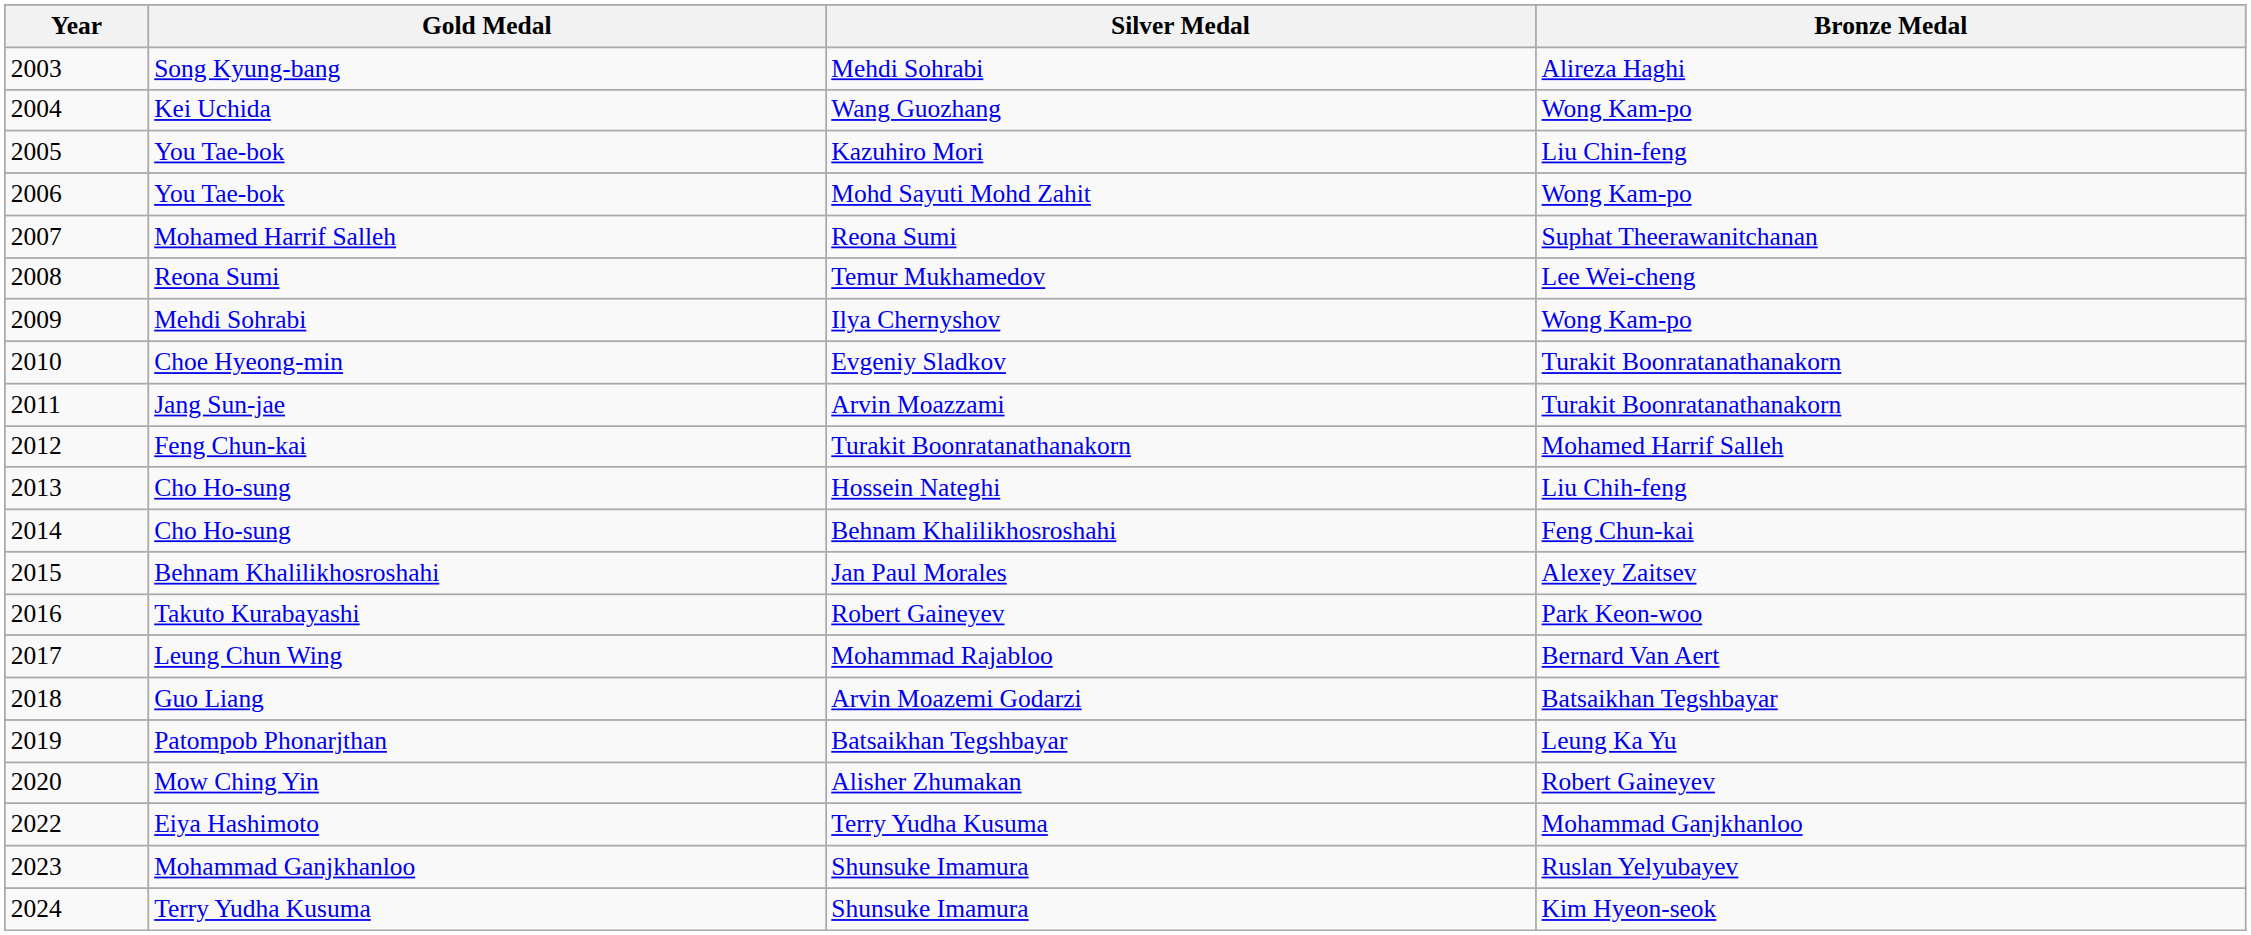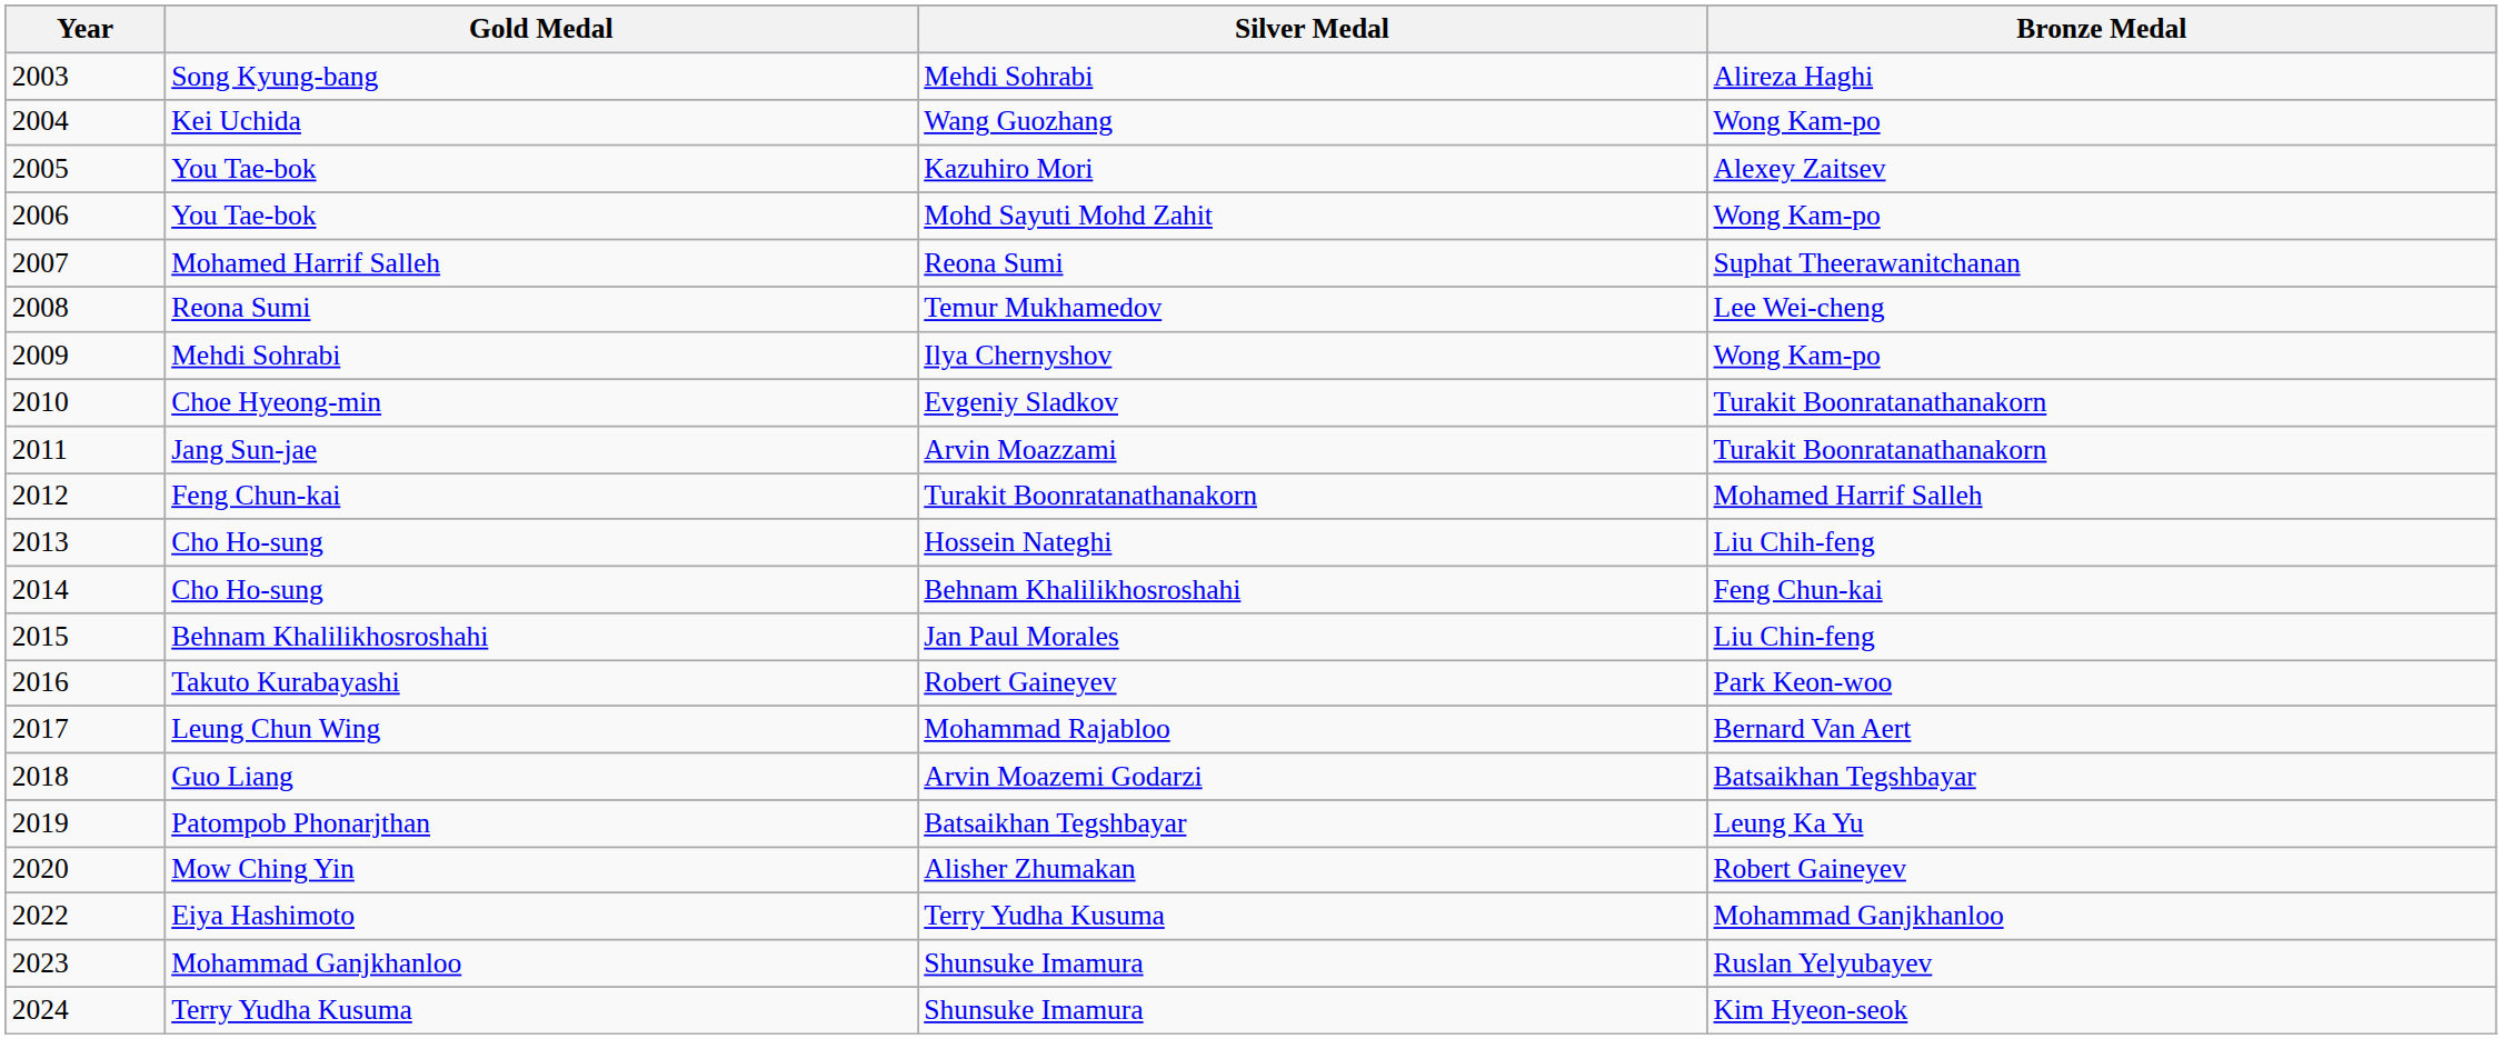 <table class=wikitable style="font-size:90%" width="80%">
 <tr style="background:#ccccff;">
 <th>Year</th>
 <th> <strong>Gold Medal</strong></th>
 <th> <strong>Silver Medal</strong></th>
 <th> <strong>Bronze Medal</strong></th>
 </tr>
 <tr>
 <td>2003</td>
 <td> <a href='#'>Song Kyung-bang</a></td>
 <td> <a href='#'>Mehdi Sohrabi</a></td>
 <td> <a href='#'>Alireza Haghi</a></td>
 </tr>
 <tr>
 <td>2004</td>
 <td> <a href='#'>Kei Uchida</a></td>
 <td> <a href='#'>Wang Guozhang</a></td>
 <td> <a href='#'>Wong Kam-po</a></td>
 </tr>
 <tr>
 <td>2005</td>
 <td> <a href='#'>You Tae-bok</a></td>
 <td> <a href='#'>Kazuhiro Mori</a></td>
-<td> <a href='#'>Liu Chin-feng</a></td>
+<td> <a href='#'>Alexey Zaitsev</a></td>
 </tr>
 <tr>
 <td>2006</td>
 <td> <a href='#'>You Tae-bok</a></td>
 <td> <a href='#'>Mohd Sayuti Mohd Zahit</a></td>
 <td> <a href='#'>Wong Kam-po</a></td>
 </tr>
 <tr>
 <td>2007</td>
 <td> <a href='#'>Mohamed Harrif Salleh</a></td>
 <td> <a href='#'>Reona Sumi</a></td>
 <td> <a href='#'>Suphat Theerawanitchanan</a></td>
 </tr>
 <tr>
 <td>2008</td>
 <td> <a href='#'>Reona Sumi</a></td>
 <td> <a href='#'>Temur Mukhamedov</a></td>
 <td> <a href='#'>Lee Wei-cheng</a></td>
 </tr>
 <tr>
 <td>2009</td>
 <td> <a href='#'>Mehdi Sohrabi</a></td>
 <td> <a href='#'>Ilya Chernyshov</a></td>
 <td> <a href='#'>Wong Kam-po</a></td>
 </tr>
 <tr>
 <td>2010</td>
 <td> <a href='#'>Choe Hyeong-min</a></td>
 <td> <a href='#'>Evgeniy Sladkov</a></td>
 <td> <a href='#'>Turakit Boonratanathanakorn</a></td>
 </tr>
 <tr>
 <td>2011</td>
 <td> <a href='#'>Jang Sun-jae</a></td>
 <td> <a href='#'>Arvin Moazzami</a></td>
 <td> <a href='#'>Turakit Boonratanathanakorn</a></td>
 </tr>
 <tr>
 <td>2012</td>
 <td> <a href='#'>Feng Chun-kai</a></td>
 <td> <a href='#'>Turakit Boonratanathanakorn</a></td>
 <td> <a href='#'>Mohamed Harrif Salleh</a></td>
 </tr>
 <tr>
 <td>2013</td>
 <td> <a href='#'>Cho Ho-sung</a></td>
 <td> <a href='#'>Hossein Nateghi</a></td>
 <td> <a href='#'>Liu Chih-feng</a></td>
 </tr>
 <tr>
 <td>2014</td>
 <td> <a href='#'>Cho Ho-sung</a></td>
 <td> <a href='#'>Behnam Khalilikhosroshahi</a></td>
 <td> <a href='#'>Feng Chun-kai</a></td>
 </tr>
 <tr>
 <td>2015</td>
 <td> <a href='#'>Behnam Khalilikhosroshahi</a></td>
 <td> <a href='#'>Jan Paul Morales</a></td>
-<td> <a href='#'>Alexey Zaitsev</a></td>
+<td> <a href='#'>Liu Chin-feng</a></td>
 </tr>
 <tr>
 <td>2016</td>
 <td> <a href='#'>Takuto Kurabayashi</a></td>
 <td> <a href='#'>Robert Gaineyev</a></td>
 <td> <a href='#'>Park Keon-woo</a></td>
 </tr>
 <tr>
 <td>2017</td>
 <td> <a href='#'>Leung Chun Wing</a></td>
 <td> <a href='#'>Mohammad Rajabloo</a></td>
 <td> <a href='#'>Bernard Van Aert</a></td>
 </tr>
 <tr>
 <td>2018</td>
 <td> <a href='#'>Guo Liang</a></td>
 <td> <a href='#'>Arvin Moazemi Godarzi</a></td>
 <td> <a href='#'>Batsaikhan Tegshbayar</a></td>
 </tr>
 <tr>
 <td>2019</td>
 <td> <a href='#'>Patompob Phonarjthan</a></td>
 <td> <a href='#'>Batsaikhan Tegshbayar</a></td>
 <td> <a href='#'>Leung Ka Yu</a></td>
 </tr>
 <tr>
 <td>2020</td>
 <td> <a href='#'>Mow Ching Yin</a></td>
 <td> <a href='#'>Alisher Zhumakan</a></td>
 <td> <a href='#'>Robert Gaineyev</a></td>
 </tr>
 <tr>
 <td>2022</td>
 <td> <a href='#'>Eiya Hashimoto</a></td>
 <td> <a href='#'>Terry Yudha Kusuma</a></td>
 <td> <a href='#'>Mohammad Ganjkhanloo</a></td>
 </tr>
 <tr>
 <td>2023</td>
 <td> <a href='#'>Mohammad Ganjkhanloo</a></td>
 <td> <a href='#'>Shunsuke Imamura</a></td>
 <td> <a href='#'>Ruslan Yelyubayev</a></td>
 </tr>
 <tr>
 <td>2024</td>
 <td> <a href='#'>Terry Yudha Kusuma</a></td>
 <td> <a href='#'>Shunsuke Imamura</a></td>
 <td> <a href='#'>Kim Hyeon-seok</a></td>
 </tr>
 <tr>
 </tr>
 </table>
